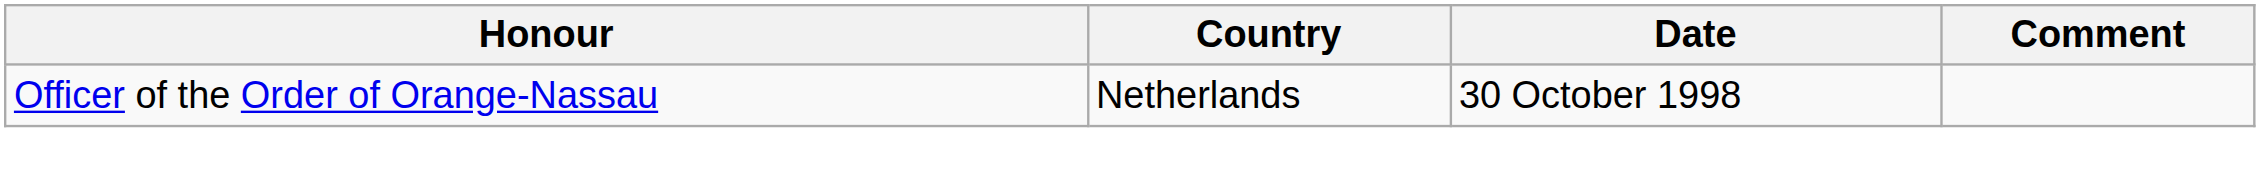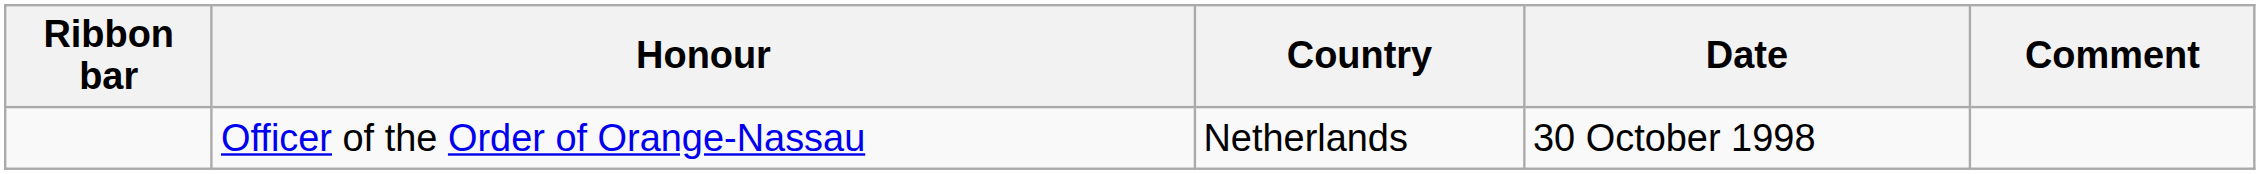 <table class="wikitable" style="width:60%;">
 <tr>
+<th style="width:80px;">Ribbon bar</th>
 <th>Honour</th>
 <th>Country</th>
 <th>Date</th>
 <th>Comment</th>
 </tr>
 <tr>
+<td></td>
 <td><a href='#'>Officer</a> of the <a href='#'>Order of Orange-Nassau</a></td>
 <td>Netherlands</td>
 <td>30 October 1998</td>
 <td></td>
 </tr>
 </table>
